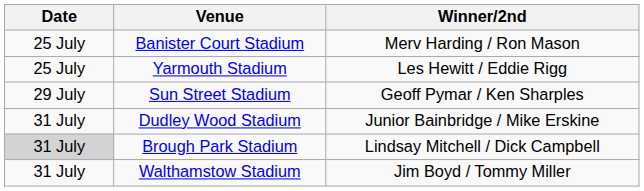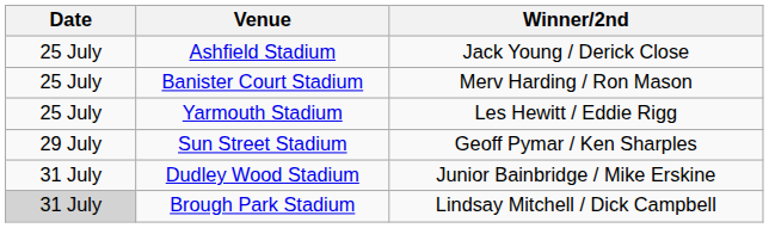 <table class="wikitable" style="text-align:center">
 <tr>
 <th width=100>Date</th>
 <th width=200>Venue</th>
 <th width=300>Winner/2nd</th>
+</tr>
+<tr>
+<td>25 July</td>
+<td><a href='#'>Ashfield Stadium</a></td>
+<td>Jack Young / Derick Close</td>
 </tr>
 <tr>
 <td>25 July</td>
 <td><a href='#'>Banister Court Stadium</a></td>
 <td>Merv Harding / Ron Mason</td>
 </tr>
 <tr>
 <td>25 July</td>
 <td><a href='#'>Yarmouth Stadium</a></td>
 <td>Les Hewitt / Eddie Rigg</td>
 </tr>
 <tr>
 <td>29 July</td>
 <td><a href='#'>Sun Street Stadium</a></td>
 <td>Geoff Pymar / Ken Sharples</td>
 </tr>
 <tr>
 <td>31 July</td>
 <td><a href='#'>Dudley Wood Stadium</a></td>
 <td>Junior Bainbridge / Mike Erskine</td>
 </tr>
 <tr>
 <td style="background: lightgrey;">31 July</td>
 <td><a href='#'>Brough Park Stadium</a></td>
 <td>Lindsay Mitchell / Dick Campbell</td>
 </tr>
-<tr>
-<td>31 July</td>
-<td><a href='#'>Walthamstow Stadium</a></td>
-<td>Jim Boyd / Tommy Miller</td>
-</tr>
 </table>
